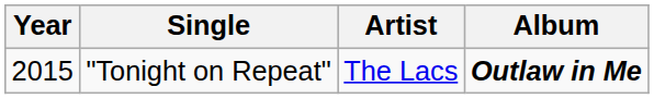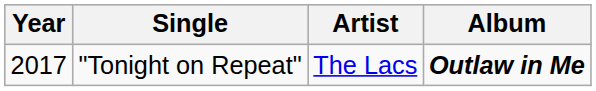 <table class="wikitable">
 <tr>
 <th>Year</th>
 <th>Single</th>
 <th>Artist</th>
 <th>Album</th>
 </tr>
 <tr>
-<td>2015</td>
+<td>2017</td>
 <td>"Tonight on Repeat"</td>
 <td><a href='#'>The Lacs</a></td>
 <td><strong><em>Outlaw in Me</em></strong></td>
 </tr>
 </table>
